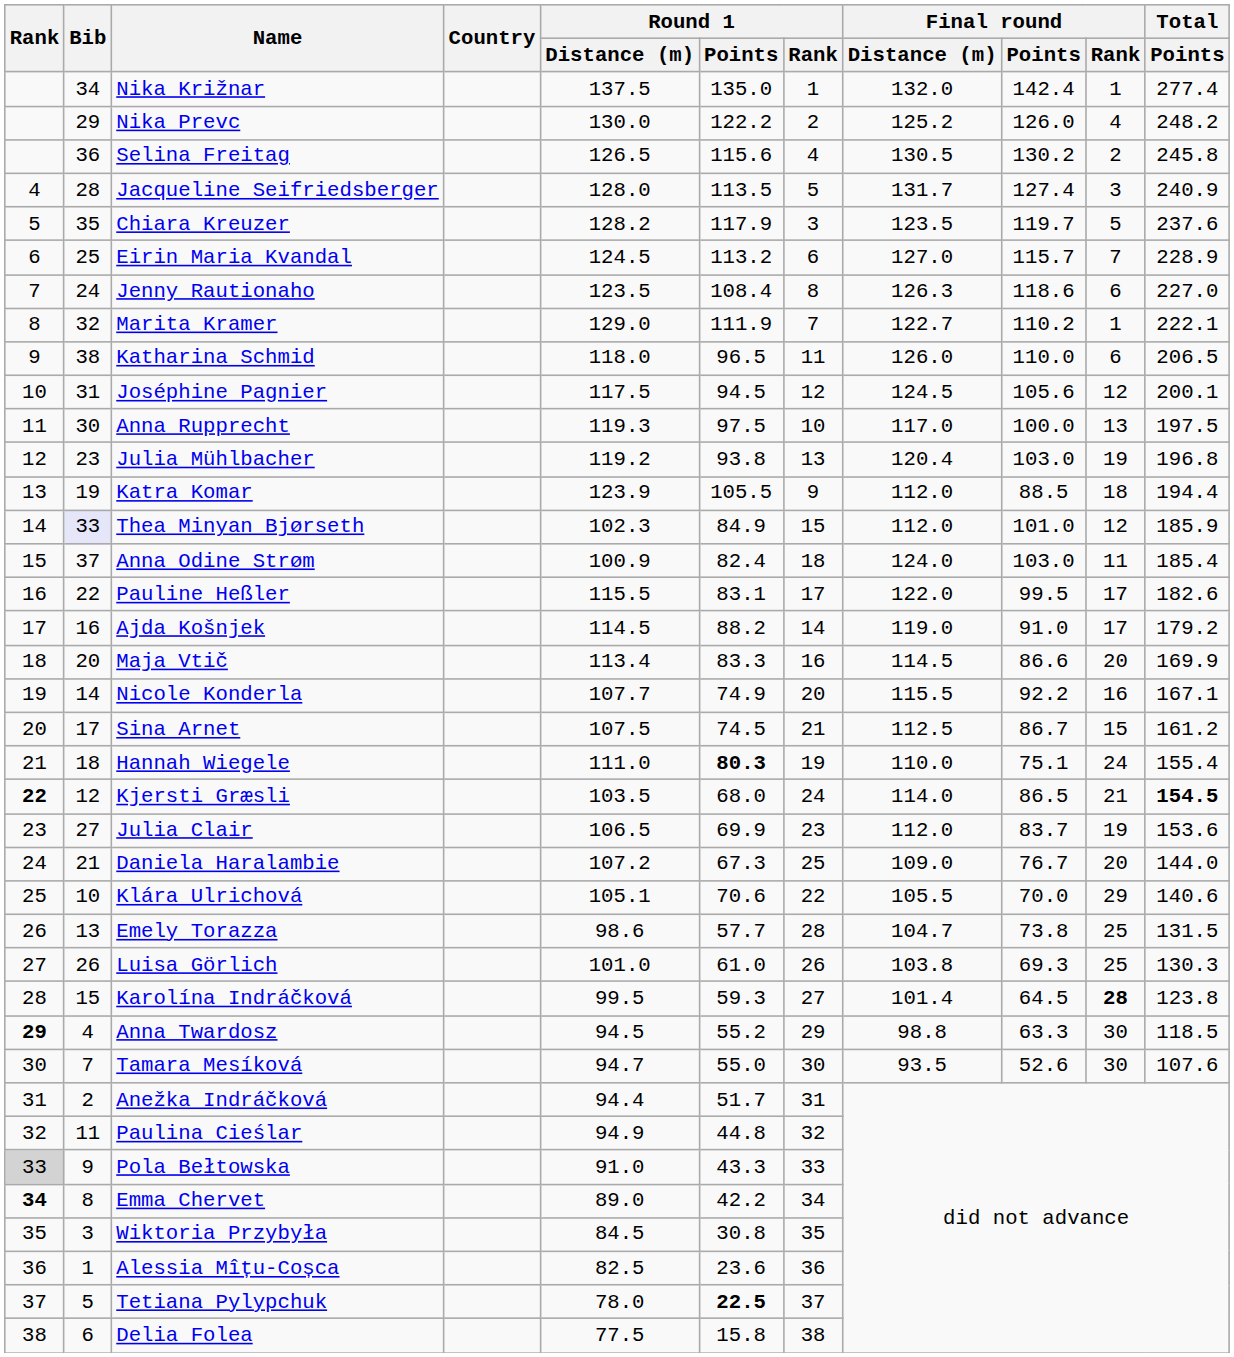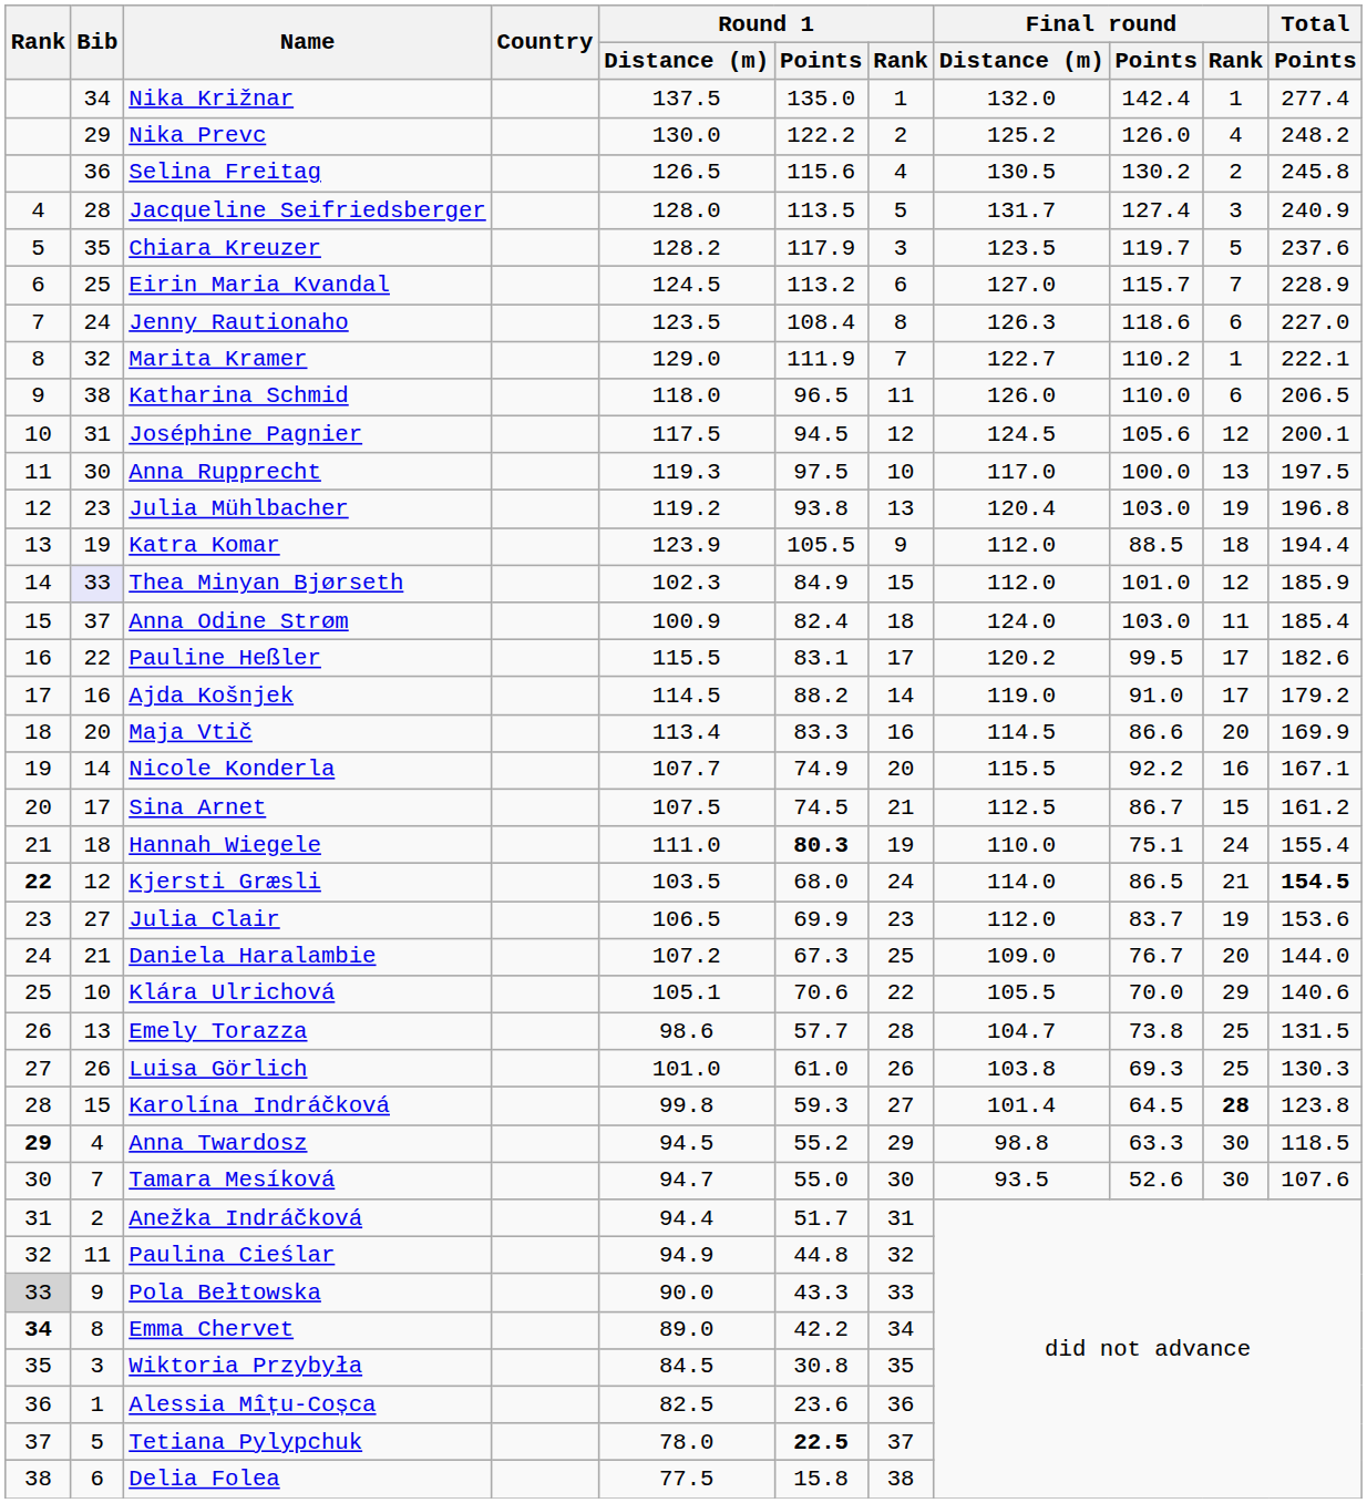 <table class="wikitable sortable" style="text-align:center">
 <tr>
 <th rowspan=2>Rank</th>
 <th rowspan=2>Bib</th>
 <th rowspan=2>Name</th>
 <th rowspan=2>Country</th>
 <th colspan=3>Round 1</th>
 <th colspan=3>Final round</th>
 <th>Total</th>
 </tr>
 <tr>
 <th>Distance (m)</th>
 <th>Points</th>
 <th>Rank</th>
 <th>Distance (m)</th>
 <th>Points</th>
 <th>Rank</th>
 <th>Points</th>
 </tr>
 <tr>
 <td></td>
 <td>34</td>
 <td align=left><a href='#'>Nika Križnar</a></td>
 <td align=left></td>
 <td>137.5</td>
 <td>135.0</td>
 <td>1</td>
 <td>132.0</td>
 <td>142.4</td>
 <td>1</td>
 <td>277.4</td>
 </tr>
 <tr>
 <td></td>
 <td>29</td>
 <td align=left><a href='#'>Nika Prevc</a></td>
 <td align=left></td>
 <td>130.0</td>
 <td>122.2</td>
 <td>2</td>
 <td>125.2</td>
 <td>126.0</td>
 <td>4</td>
 <td>248.2</td>
 </tr>
 <tr>
 <td></td>
 <td>36</td>
 <td align=left><a href='#'>Selina Freitag</a></td>
 <td align=left></td>
 <td>126.5</td>
 <td>115.6</td>
 <td>4</td>
 <td>130.5</td>
 <td>130.2</td>
 <td>2</td>
 <td>245.8</td>
 </tr>
 <tr>
 <td>4</td>
 <td>28</td>
 <td align=left><a href='#'>Jacqueline Seifriedsberger</a></td>
 <td align=left></td>
 <td>128.0</td>
 <td>113.5</td>
 <td>5</td>
 <td>131.7</td>
 <td>127.4</td>
 <td>3</td>
 <td>240.9</td>
 </tr>
 <tr>
 <td>5</td>
 <td>35</td>
 <td align=left><a href='#'>Chiara Kreuzer</a></td>
 <td align=left></td>
 <td>128.2</td>
 <td>117.9</td>
 <td>3</td>
 <td>123.5</td>
 <td>119.7</td>
 <td>5</td>
 <td>237.6</td>
 </tr>
 <tr>
 <td>6</td>
 <td>25</td>
 <td align=left><a href='#'>Eirin Maria Kvandal</a></td>
 <td align=left></td>
 <td>124.5</td>
 <td>113.2</td>
 <td>6</td>
 <td>127.0</td>
 <td>115.7</td>
 <td>7</td>
 <td>228.9</td>
 </tr>
 <tr>
 <td>7</td>
 <td>24</td>
 <td align=left><a href='#'>Jenny Rautionaho</a></td>
 <td align=left></td>
 <td>123.5</td>
 <td>108.4</td>
 <td>8</td>
 <td>126.3</td>
 <td>118.6</td>
 <td>6</td>
 <td>227.0</td>
 </tr>
 <tr>
 <td>8</td>
 <td>32</td>
 <td align=left><a href='#'>Marita Kramer</a></td>
 <td align=left></td>
 <td>129.0</td>
 <td>111.9</td>
 <td>7</td>
 <td>122.7</td>
 <td>110.2</td>
 <td>1</td>
 <td>222.1</td>
 </tr>
 <tr>
 <td>9</td>
 <td>38</td>
 <td align=left><a href='#'>Katharina Schmid</a></td>
 <td align=left></td>
 <td>118.0</td>
 <td>96.5</td>
 <td>11</td>
 <td>126.0</td>
 <td>110.0</td>
 <td>6</td>
 <td>206.5</td>
 </tr>
 <tr>
 <td>10</td>
 <td>31</td>
 <td align=left><a href='#'>Joséphine Pagnier</a></td>
 <td align=left></td>
 <td>117.5</td>
 <td>94.5</td>
 <td>12</td>
 <td>124.5</td>
 <td>105.6</td>
 <td>12</td>
 <td>200.1</td>
 </tr>
 <tr>
 <td>11</td>
 <td>30</td>
 <td align=left><a href='#'>Anna Rupprecht</a></td>
 <td align=left></td>
 <td>119.3</td>
 <td>97.5</td>
 <td>10</td>
 <td>117.0</td>
 <td>100.0</td>
 <td>13</td>
 <td>197.5</td>
 </tr>
 <tr>
 <td>12</td>
 <td>23</td>
 <td align=left><a href='#'>Julia Mühlbacher</a></td>
 <td align=left></td>
 <td>119.2</td>
 <td>93.8</td>
 <td>13</td>
 <td>120.4</td>
 <td>103.0</td>
 <td>19</td>
 <td>196.8</td>
 </tr>
 <tr>
 <td>13</td>
 <td>19</td>
 <td align=left><a href='#'>Katra Komar</a></td>
 <td align=left></td>
 <td>123.9</td>
 <td>105.5</td>
 <td>9</td>
 <td>112.0</td>
 <td>88.5</td>
 <td>18</td>
 <td>194.4</td>
 </tr>
 <tr>
 <td>14</td>
 <td style="background: lavender;">33</td>
 <td align=left><a href='#'>Thea Minyan Bjørseth</a></td>
 <td align=left></td>
 <td>102.3</td>
 <td>84.9</td>
 <td>15</td>
 <td>112.0</td>
 <td>101.0</td>
 <td>12</td>
 <td>185.9</td>
 </tr>
 <tr>
 <td>15</td>
 <td>37</td>
 <td align=left><a href='#'>Anna Odine Strøm</a></td>
 <td align=left></td>
 <td>100.9</td>
 <td>82.4</td>
 <td>18</td>
 <td>124.0</td>
 <td>103.0</td>
 <td>11</td>
 <td>185.4</td>
 </tr>
 <tr>
 <td>16</td>
 <td>22</td>
 <td align=left><a href='#'>Pauline Heßler</a></td>
 <td align=left></td>
 <td>115.5</td>
 <td>83.1</td>
 <td>17</td>
-<td>122.0</td>
+<td>120.2</td>
 <td>99.5</td>
 <td>17</td>
 <td>182.6</td>
 </tr>
 <tr>
 <td>17</td>
 <td>16</td>
 <td align=left><a href='#'>Ajda Košnjek</a></td>
 <td align=left></td>
 <td>114.5</td>
 <td>88.2</td>
 <td>14</td>
 <td>119.0</td>
 <td>91.0</td>
 <td>17</td>
 <td>179.2</td>
 </tr>
 <tr>
 <td>18</td>
 <td>20</td>
 <td align=left><a href='#'>Maja Vtič</a></td>
 <td align=left></td>
 <td>113.4</td>
 <td>83.3</td>
 <td>16</td>
 <td>114.5</td>
 <td>86.6</td>
 <td>20</td>
 <td>169.9</td>
 </tr>
 <tr>
 <td>19</td>
 <td>14</td>
 <td align=left><a href='#'>Nicole Konderla</a></td>
 <td align=left></td>
 <td>107.7</td>
 <td>74.9</td>
 <td>20</td>
 <td>115.5</td>
 <td>92.2</td>
 <td>16</td>
 <td>167.1</td>
 </tr>
 <tr>
 <td>20</td>
 <td>17</td>
 <td align=left><a href='#'>Sina Arnet</a></td>
 <td align=left></td>
 <td>107.5</td>
 <td>74.5</td>
 <td>21</td>
 <td>112.5</td>
 <td>86.7</td>
 <td>15</td>
 <td>161.2</td>
 </tr>
 <tr>
 <td>21</td>
 <td>18</td>
 <td align=left><a href='#'>Hannah Wiegele</a></td>
 <td align=left></td>
 <td>111.0</td>
 <td><strong>80.3</strong></td>
 <td>19</td>
 <td>110.0</td>
 <td>75.1</td>
 <td>24</td>
 <td>155.4</td>
 </tr>
 <tr>
 <td><strong>22</strong></td>
 <td>12</td>
 <td align=left><a href='#'>Kjersti Græsli</a></td>
 <td align=left></td>
 <td>103.5</td>
 <td>68.0</td>
 <td>24</td>
 <td>114.0</td>
 <td>86.5</td>
 <td>21</td>
 <td><strong>154.5</strong></td>
 </tr>
 <tr>
 <td>23</td>
 <td>27</td>
 <td align=left><a href='#'>Julia Clair</a></td>
 <td align=left></td>
 <td>106.5</td>
 <td>69.9</td>
 <td>23</td>
 <td>112.0</td>
 <td>83.7</td>
 <td>19</td>
 <td>153.6</td>
 </tr>
 <tr>
 <td>24</td>
 <td>21</td>
 <td align=left><a href='#'>Daniela Haralambie</a></td>
 <td align=left></td>
 <td>107.2</td>
 <td>67.3</td>
 <td>25</td>
 <td>109.0</td>
 <td>76.7</td>
 <td>20</td>
 <td>144.0</td>
 </tr>
 <tr>
 <td>25</td>
 <td>10</td>
 <td align=left><a href='#'>Klára Ulrichová</a></td>
 <td align=left></td>
 <td>105.1</td>
 <td>70.6</td>
 <td>22</td>
 <td>105.5</td>
 <td>70.0</td>
 <td>29</td>
 <td>140.6</td>
 </tr>
 <tr>
 <td>26</td>
 <td>13</td>
 <td align=left><a href='#'>Emely Torazza</a></td>
 <td align=left></td>
 <td>98.6</td>
 <td>57.7</td>
 <td>28</td>
 <td>104.7</td>
 <td>73.8</td>
 <td>25</td>
 <td>131.5</td>
 </tr>
 <tr>
 <td>27</td>
 <td>26</td>
 <td align=left><a href='#'>Luisa Görlich</a></td>
 <td align=left></td>
 <td>101.0</td>
 <td>61.0</td>
 <td>26</td>
 <td>103.8</td>
 <td>69.3</td>
 <td>25</td>
 <td>130.3</td>
 </tr>
 <tr>
 <td>28</td>
 <td>15</td>
 <td align=left><a href='#'>Karolína Indráčková</a></td>
 <td align=left></td>
-<td>99.5</td>
+<td>99.8</td>
 <td>59.3</td>
 <td>27</td>
 <td>101.4</td>
 <td>64.5</td>
 <td><strong>28</strong></td>
 <td>123.8</td>
 </tr>
 <tr>
 <td><strong>29</strong></td>
 <td>4</td>
 <td align=left><a href='#'>Anna Twardosz</a></td>
 <td align=left></td>
 <td>94.5</td>
 <td>55.2</td>
 <td>29</td>
 <td>98.8</td>
 <td>63.3</td>
 <td>30</td>
 <td>118.5</td>
 </tr>
 <tr>
 <td>30</td>
 <td>7</td>
 <td align=left><a href='#'>Tamara Mesíková</a></td>
 <td align=left></td>
 <td>94.7</td>
 <td>55.0</td>
 <td>30</td>
 <td>93.5</td>
 <td>52.6</td>
 <td>30</td>
 <td>107.6</td>
 </tr>
 <tr>
 <td>31</td>
 <td>2</td>
 <td align=left><a href='#'>Anežka Indráčková</a></td>
 <td align=left></td>
 <td>94.4</td>
 <td>51.7</td>
 <td>31</td>
 <td colspan=4 rowspan=8>did not advance</td>
 </tr>
 <tr>
 <td>32</td>
 <td>11</td>
 <td align=left><a href='#'>Paulina Cieślar</a></td>
 <td align=left></td>
 <td>94.9</td>
 <td>44.8</td>
 <td>32</td>
 </tr>
 <tr>
 <td style="background: lightgrey;">33</td>
 <td>9</td>
 <td align=left><a href='#'>Pola Bełtowska</a></td>
 <td align=left></td>
-<td>91.0</td>
+<td>90.0</td>
 <td>43.3</td>
 <td>33</td>
 </tr>
 <tr>
 <td><strong>34</strong></td>
 <td>8</td>
 <td align=left><a href='#'>Emma Chervet</a></td>
 <td align=left></td>
 <td>89.0</td>
 <td>42.2</td>
 <td>34</td>
 </tr>
 <tr>
 <td>35</td>
 <td>3</td>
 <td align=left><a href='#'>Wiktoria Przybyła</a></td>
 <td align=left></td>
 <td>84.5</td>
 <td>30.8</td>
 <td>35</td>
 </tr>
 <tr>
 <td>36</td>
 <td>1</td>
 <td align=left><a href='#'>Alessia Mîțu-Coșca</a></td>
 <td align=left></td>
 <td>82.5</td>
 <td>23.6</td>
 <td>36</td>
 </tr>
 <tr>
 <td>37</td>
 <td>5</td>
 <td align=left><a href='#'>Tetiana Pylypchuk</a></td>
 <td align=left></td>
 <td>78.0</td>
 <td><strong>22.5</strong></td>
 <td>37</td>
 </tr>
 <tr>
 <td>38</td>
 <td>6</td>
 <td align=left><a href='#'>Delia Folea</a></td>
 <td align=left></td>
 <td>77.5</td>
 <td>15.8</td>
 <td>38</td>
 </tr>
 </table>
